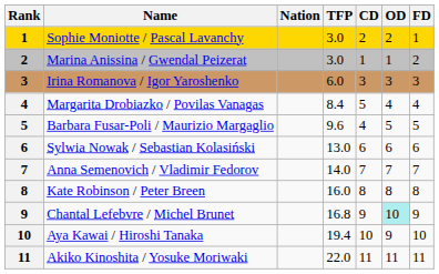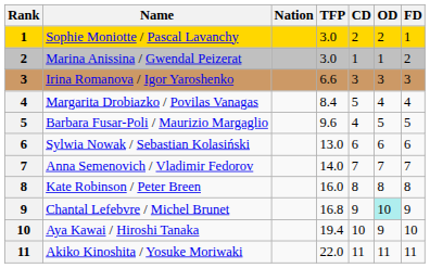 <table class="wikitable">
 <tr>
 <th>Rank</th>
 <th>Name</th>
 <th>Nation</th>
 <th>TFP</th>
 <th>CD</th>
 <th>OD</th>
 <th>FD</th>
 </tr>
 <tr bgcolor="gold">
 <td align="center"><strong>1</strong></td>
 <td><a href='#'>Sophie Moniotte</a> / <a href='#'>Pascal Lavanchy</a></td>
 <td></td>
 <td>3.0</td>
 <td>2</td>
 <td>2</td>
 <td>1</td>
 </tr>
 <tr bgcolor="silver">
 <td align="center"><strong>2</strong></td>
 <td><a href='#'>Marina Anissina</a> / <a href='#'>Gwendal Peizerat</a></td>
 <td></td>
 <td>3.0</td>
 <td>1</td>
 <td>1</td>
 <td>2</td>
 </tr>
 <tr bgcolor="cc9966">
 <td align="center"><strong>3</strong></td>
 <td><a href='#'>Irina Romanova</a> / <a href='#'>Igor Yaroshenko</a></td>
 <td></td>
-<td>6.0</td>
+<td>6.6</td>
 <td>3</td>
 <td>3</td>
 <td>3</td>
 </tr>
 <tr>
 <th>4</th>
 <td><a href='#'>Margarita Drobiazko</a> / <a href='#'>Povilas Vanagas</a></td>
 <td></td>
 <td>8.4</td>
 <td>5</td>
 <td>4</td>
 <td>4</td>
 </tr>
 <tr>
 <th>5</th>
 <td><a href='#'>Barbara Fusar-Poli</a> / <a href='#'>Maurizio Margaglio</a></td>
 <td></td>
 <td>9.6</td>
 <td>4</td>
 <td>5</td>
 <td>5</td>
 </tr>
 <tr>
 <th>6</th>
 <td><a href='#'>Sylwia Nowak</a> / <a href='#'>Sebastian Kolasiński</a></td>
 <td></td>
 <td>13.0</td>
 <td>6</td>
 <td>6</td>
 <td>6</td>
 </tr>
 <tr>
 <th>7</th>
 <td><a href='#'>Anna Semenovich</a> / <a href='#'>Vladimir Fedorov</a></td>
 <td></td>
 <td>14.0</td>
 <td>7</td>
 <td>7</td>
 <td>7</td>
 </tr>
 <tr>
 <th>8</th>
 <td><a href='#'>Kate Robinson</a> / <a href='#'>Peter Breen</a></td>
 <td></td>
 <td>16.0</td>
 <td>8</td>
 <td>8</td>
 <td>8</td>
 </tr>
 <tr>
 <th>9</th>
 <td><a href='#'>Chantal Lefebvre</a> / <a href='#'>Michel Brunet</a></td>
 <td></td>
 <td>16.8</td>
 <td>9</td>
 <td style="background: paleturquoise;">10</td>
 <td>9</td>
 </tr>
 <tr>
 <th>10</th>
 <td><a href='#'>Aya Kawai</a> / <a href='#'>Hiroshi Tanaka</a></td>
 <td></td>
 <td>19.4</td>
 <td>10</td>
 <td>9</td>
 <td>10</td>
 </tr>
 <tr>
 <th>11</th>
 <td><a href='#'>Akiko Kinoshita</a> / <a href='#'>Yosuke Moriwaki</a></td>
 <td></td>
 <td>22.0</td>
 <td>11</td>
 <td>11</td>
 <td>11</td>
 </tr>
 </table>
